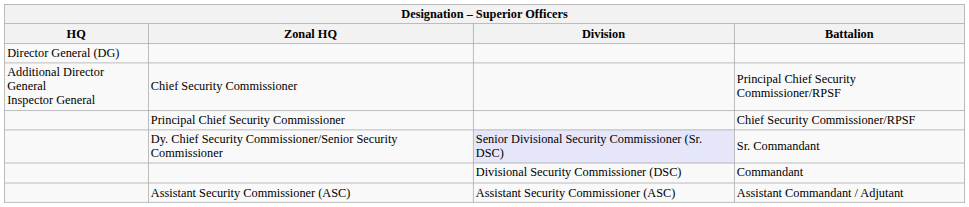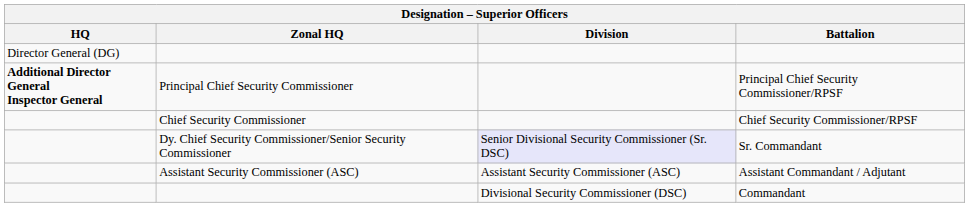 <table class="wikitable">
 <tr>
 <th colspan="4">Designation – Superior Officers</th>
 </tr>
 <tr>
 <th>HQ</th>
 <th>Zonal HQ</th>
 <th>Division</th>
 <th>Battalion</th>
 </tr>
 <tr>
 <td>Director General (DG)</td>
 <td></td>
 <td></td>
 <td></td>
 </tr>
 <tr>
-<td>Additional Director General<br>Inspector General</td>
-<td>Chief Security Commissioner</td>
+<td><strong>Additional Director General<br>Inspector General</strong></td>
+<td>Principal Chief Security Commissioner</td>
 <td></td>
 <td>Principal Chief Security Commissioner/RPSF</td>
 </tr>
 <tr>
 <td></td>
-<td>Principal Chief Security Commissioner</td>
+<td>Chief Security Commissioner</td>
 <td></td>
 <td>Chief Security Commissioner/RPSF</td>
 </tr>
 <tr>
 <td></td>
 <td>Dy. Chief Security Commissioner/Senior Security Commissioner</td>
 <td style="background: lavender;">Senior Divisional Security Commissioner (Sr. DSC)</td>
 <td>Sr. Commandant</td>
 </tr>
 <tr>
 <td></td>
+<td>Assistant Security Commissioner (ASC)</td>
+<td>Assistant Security Commissioner (ASC)</td>
+<td>Assistant Commandant / Adjutant</td>
+</tr>
+<tr>
+<td></td>
 <td></td>
 <td>Divisional Security Commissioner (DSC)</td>
 <td>Commandant</td>
 </tr>
-<tr>
-<td></td>
-<td>Assistant Security Commissioner (ASC)</td>
-<td>Assistant Security Commissioner (ASC)</td>
-<td>Assistant Commandant / Adjutant</td>
-</tr>
 </table>
